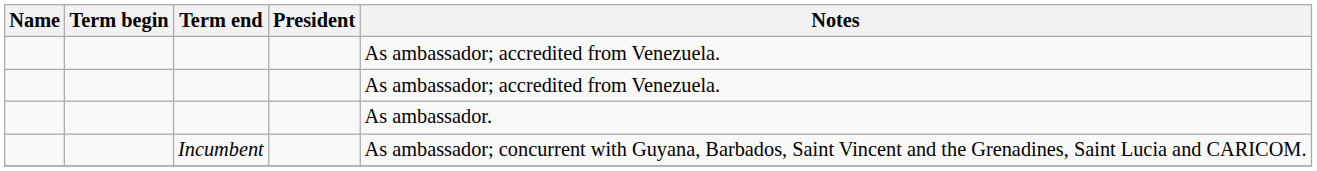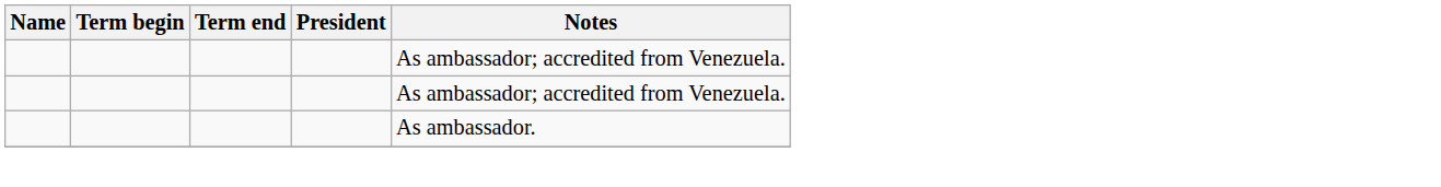 <table class="wikitable sortable"  text-align:center;">
 <tr>
 <th>Name</th>
 <th>Term begin</th>
 <th>Term end</th>
 <th>President</th>
 <th class="unsortable">Notes</th>
 </tr>
 <tr>
 <td></td>
 <td></td>
 <td></td>
 <td></td>
 <td>As ambassador; accredited from Venezuela.</td>
 </tr>
 <tr>
 <td></td>
 <td></td>
 <td></td>
 <td></td>
 <td>As ambassador; accredited from Venezuela.</td>
 </tr>
 <tr>
 <td></td>
 <td></td>
 <td></td>
 <td></td>
 <td>As ambassador.</td>
 </tr>
 <tr>
-<td></td>
-<td></td>
-<td><em>Incumbent</em></td>
-<td></td>
-<td>As ambassador; concurrent with Guyana, Barbados, Saint Vincent and the Grenadines, Saint Lucia and CARICOM.</td>
-</tr>
-<tr>
 </tr>
 </table>
